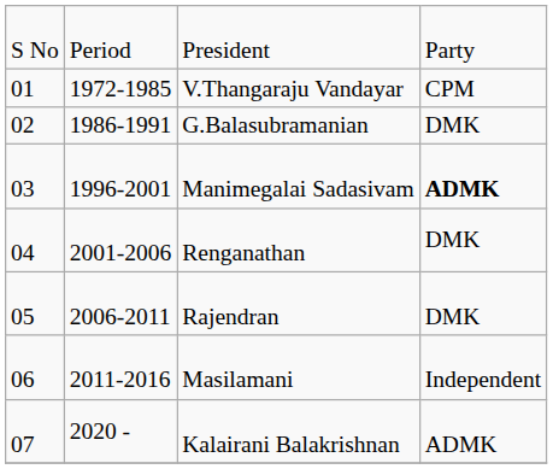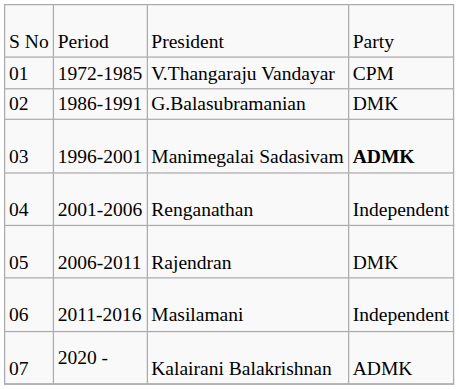 <table class="wikitable sortable">
 <tr>
 <td><br>S No</td>
 <td><br>Period</td>
 <td><br>President</td>
 <td><br>Party</td>
 </tr>
 <tr>
 <td>01</td>
 <td>1972-1985</td>
 <td>V.Thangaraju Vandayar</td>
 <td>CPM</td>
 </tr>
 <tr>
 <td>02</td>
 <td>1986-1991</td>
 <td>G.Balasubramanian</td>
 <td>DMK</td>
 </tr>
 <tr>
 <td><br>03</td>
 <td><br>1996-2001</td>
 <td><br>Manimegalai Sadasivam</td>
 <td><strong><br>ADMK</strong></td>
 </tr>
 <tr>
 <td><br>04</td>
 <td><br>2001-2006</td>
 <td><br>Renganathan</td>
-<td>DMK</td>
+<td><br>Independent</td>
 </tr>
 <tr>
 <td><br>05</td>
 <td><br>2006-2011</td>
 <td><br>Rajendran</td>
 <td><br>DMK</td>
 </tr>
 <tr>
 <td><br>06</td>
 <td><br>2011-2016</td>
 <td><br>Masilamani</td>
 <td><br>Independent</td>
 </tr>
 <tr>
 <td><br>07</td>
 <td>2020 -</td>
 <td><br>Kalairani Balakrishnan</td>
 <td><br>ADMK</td>
 </tr>
 <tr>
 </tr>
 </table>
